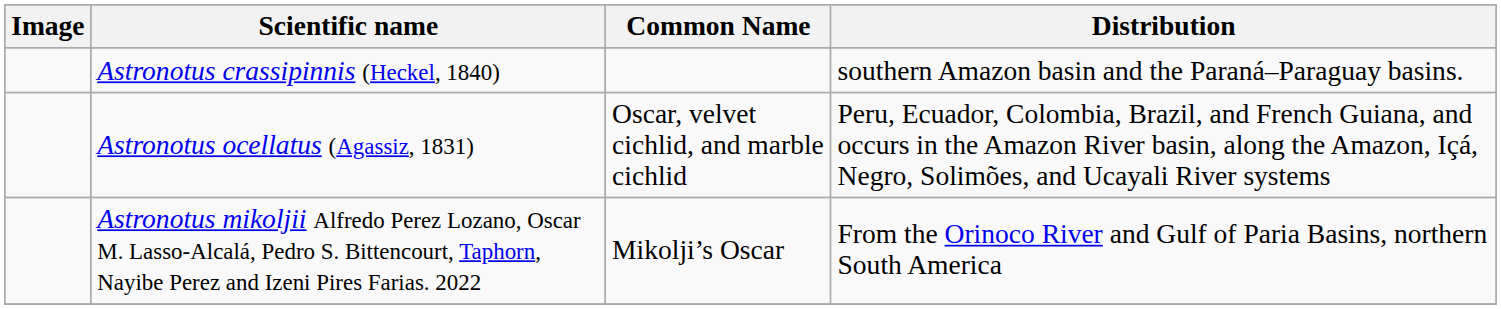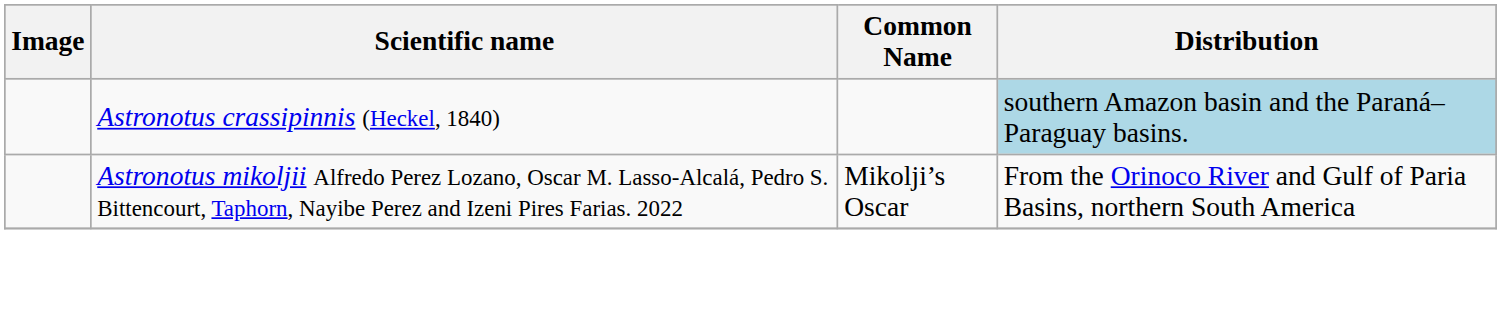 <table class="wikitable ">
 <tr>
 <th>Image</th>
 <th>Scientific name</th>
 <th>Common Name</th>
 <th>Distribution</th>
 </tr>
 <tr>
 <td></td>
 <td><em><a href='#'>Astronotus crassipinnis</a></em> <small>(<a href='#'>Heckel</a>, 1840)</small></td>
 <td></td>
-<td>southern Amazon basin and the Paraná–Paraguay basins.</td>
-</tr>
-<tr>
-<td></td>
-<td><em><a href='#'>Astronotus ocellatus</a></em> <small>(<a href='#'>Agassiz</a>, 1831)</small></td>
-<td>Oscar, velvet cichlid, and marble cichlid</td>
-<td>Peru, Ecuador, Colombia, Brazil, and French Guiana, and occurs in the Amazon River basin, along the Amazon, Içá, Negro, Solimões, and Ucayali River systems</td>
+<td style="background: lightblue;">southern Amazon basin and the Paraná–Paraguay basins.</td>
 </tr>
 <tr>
 <td></td>
 <td><em><a href='#'>Astronotus mikoljii</a></em> <small>Alfredo Perez Lozano, Oscar M. Lasso-Alcalá, Pedro S. Bittencourt, <a href='#'>Taphorn</a>, Nayibe Perez and Izeni Pires Farias. 2022</small></td>
 <td>Mikolji’s Oscar</td>
 <td>From the <a href='#'>Orinoco River</a> and Gulf of Paria Basins, northern South America</td>
 </tr>
 <tr>
 </tr>
 </table>
